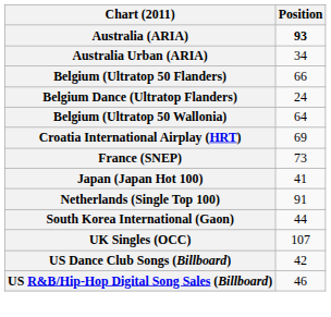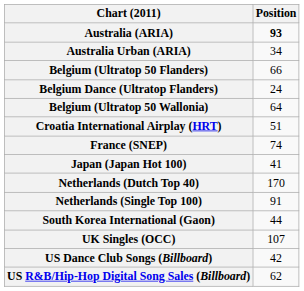 <table class="wikitable sortable plainrowheaders" style="text-align:center">
 <tr>
 <th scope="col">Chart (2011)</th>
 <th scope="col">Position</th>
 </tr>
 <tr>
 <th scope="row">Australia (ARIA)</th>
 <td style="text-align:center;"><strong>93</strong></td>
 </tr>
 <tr>
 <th scope="row">Australia Urban (ARIA)</th>
 <td style="text-align:center;">34</td>
 </tr>
 <tr>
 <th scope="row">Belgium (Ultratop 50 Flanders)</th>
 <td style="text-align:center;">66</td>
 </tr>
 <tr>
 <th scope="row">Belgium Dance (Ultratop Flanders)</th>
 <td style="text-align:center;">24</td>
 </tr>
 <tr>
 <th scope="row">Belgium (Ultratop 50 Wallonia)</th>
 <td style="text-align:center;">64</td>
 </tr>
 <tr>
 <th scope="row">Croatia International Airplay (<a href='#'>HRT</a>)</th>
-<td style="text-align:center;">69</td>
+<td style="text-align:center;">51</td>
 </tr>
 <tr>
 <th scope="row">France (SNEP)</th>
-<td style="text-align:center;">73</td>
+<td style="text-align:center;">74</td>
 </tr>
 <tr>
 <th scope="row">Japan (Japan Hot 100)</th>
 <td style="text-align:center;">41</td>
+</tr>
+<tr>
+<th scope="row">Netherlands (Dutch Top 40)</th>
+<td>170</td>
 </tr>
 <tr>
 <th scope="row">Netherlands (Single Top 100)</th>
 <td style="text-align:center;">91</td>
 </tr>
 <tr>
 <th scope="row">South Korea International (Gaon)</th>
 <td style="text-align:center;">44</td>
 </tr>
 <tr>
 <th scope="row">UK Singles (OCC)</th>
 <td style="text-align:center;">107</td>
 </tr>
 <tr>
 <th scope="row">US Dance Club Songs (<em>Billboard</em>)</th>
 <td style="text-align:center;">42</td>
 </tr>
 <tr>
 <th scope="row">US <a href='#'>R&B/Hip-Hop Digital Song Sales</a> (<em>Billboard</em>)</th>
-<td style="text-align:center;">46</td>
+<td style="text-align:center;">62</td>
 </tr>
 </table>
